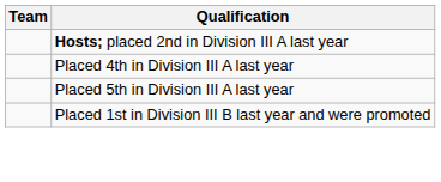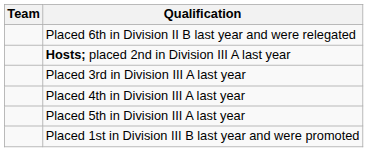 <table class="wikitable">
 <tr>
 <th>Team</th>
 <th>Qualification</th>
 </tr>
 <tr>
 <td></td>
+<td>Placed 6th in Division II B last year and were relegated</td>
+</tr>
+<tr>
+<td></td>
 <td><strong>Hosts;</strong> placed 2nd in Division III A last year</td>
+</tr>
+<tr>
+<td></td>
+<td>Placed 3rd in Division III A last year</td>
 </tr>
 <tr>
 <td></td>
 <td>Placed 4th in Division III A last year</td>
 </tr>
 <tr>
 <td></td>
 <td>Placed 5th in Division III A last year</td>
 </tr>
 <tr>
 <td></td>
 <td>Placed 1st in Division III B last year and were promoted</td>
 </tr>
 </table>
